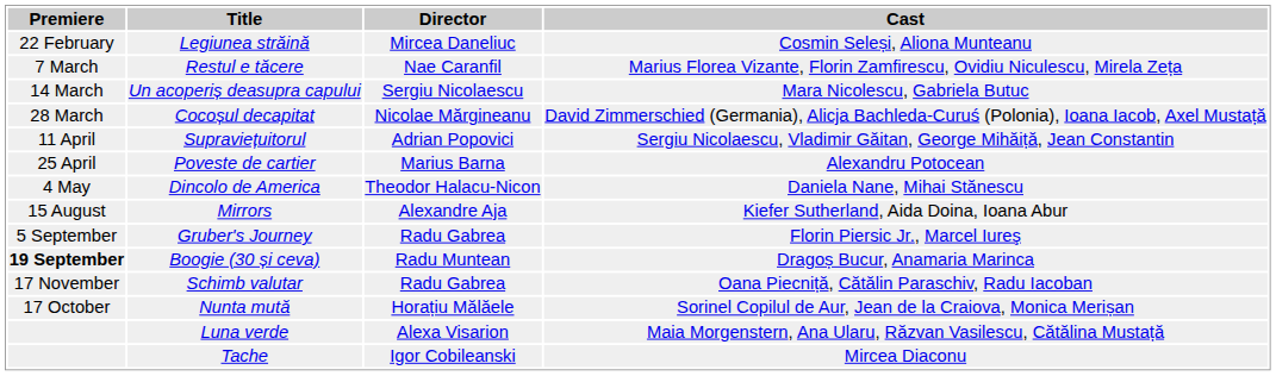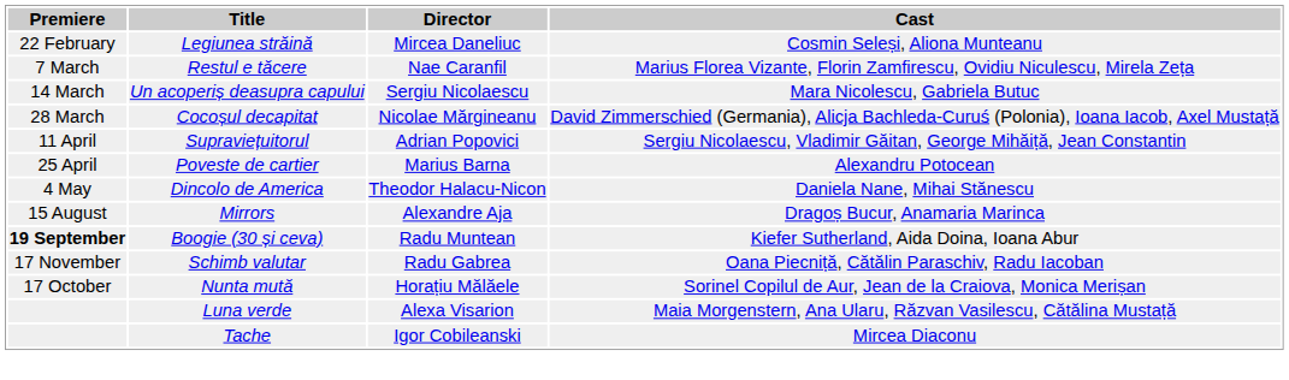 <table border="0" align="left" style="border: 1px solid #999; background-color:#FFFFFF">
 <tr align="center" bgcolor="#CCCCCC">
 <th><strong>Premiere<br></strong></th>
 <th><strong>Title  </strong></th>
 <th><strong>Director </strong></th>
 <th><strong>Cast </strong></th>
 </tr>
 <tr bgcolor="#EFEFEF">
 <td align="center">22 February</td>
 <td align="center"><em><a href='#'>Legiunea străină</a></em></td>
 <td align="center"><a href='#'>Mircea Daneliuc</a></td>
 <td align="center"><a href='#'>Cosmin Seleși</a>, <a href='#'>Aliona Munteanu</a></td>
 </tr>
 <tr bgcolor="#EFEFEF">
 <td align="center">7 March</td>
 <td align="center"><em><a href='#'>Restul e tăcere</a></em></td>
 <td align="center"><a href='#'>Nae Caranfil</a></td>
 <td align="center"><a href='#'>Marius Florea Vizante</a>, <a href='#'>Florin Zamfirescu</a>, <a href='#'>Ovidiu Niculescu</a>, <a href='#'>Mirela Zeța</a></td>
 </tr>
 <tr bgcolor="#EFEFEF">
 <td align="center">14 March</td>
 <td align="center"><em><a href='#'>Un acoperiș deasupra capului</a></em></td>
 <td align="center"><a href='#'>Sergiu Nicolaescu</a></td>
 <td align="center"><a href='#'>Mara Nicolescu</a>, <a href='#'>Gabriela Butuc</a></td>
 </tr>
 <tr bgcolor="#EFEFEF">
 <td align="center">28 March</td>
 <td align="center"><em><a href='#'>Cocoșul decapitat</a></em></td>
 <td align="center"><a href='#'>Nicolae Mărgineanu</a></td>
 <td align="center"><a href='#'>David Zimmerschied</a> (Germania), <a href='#'>Alicja Bachleda-Curuś</a> (Polonia), <a href='#'>Ioana Iacob</a>, <a href='#'>Axel Mustață</a></td>
 </tr>
 <tr bgcolor="#EFEFEF">
 <td align="center">11 April</td>
 <td align="center"><em><a href='#'>Supraviețuitorul</a></em></td>
 <td align="center"><a href='#'>Adrian Popovici</a></td>
 <td align="center"><a href='#'>Sergiu Nicolaescu</a>, <a href='#'>Vladimir Găitan</a>, <a href='#'>George Mihăiță</a>, <a href='#'>Jean Constantin</a></td>
 </tr>
 <tr bgcolor="#EFEFEF">
 <td align="center">25 April</td>
 <td align="center"><em><a href='#'>Poveste de cartier</a></em></td>
 <td align="center"><a href='#'>Marius Barna</a></td>
 <td align="center"><a href='#'>Alexandru Potocean</a></td>
 </tr>
 <tr bgcolor="#EFEFEF">
 <td align="center">4 May</td>
 <td align="center"><em><a href='#'>Dincolo de America</a></em></td>
 <td align="center"><a href='#'>Theodor Halacu-Nicon</a></td>
 <td align="center"><a href='#'>Daniela Nane</a>, <a href='#'>Mihai Stănescu</a></td>
 </tr>
 <tr bgcolor="#EFEFEF">
 <td align="center">15 August</td>
 <td align="center"><em><a href='#'>Mirrors</a></em></td>
 <td align="center"><a href='#'>Alexandre Aja</a></td>
-<td align="center"><a href='#'>Kiefer Sutherland</a>, Aida Doina, Ioana Abur</td>
-</tr>
-<tr bgcolor="#EFEFEF">
-<td align="center">5 September</td>
-<td align="center"><em><a href='#'>Gruber's Journey</a></em></td>
-<td align="center"><a href='#'>Radu Gabrea</a></td>
-<td align="center"><a href='#'>Florin Piersic Jr.</a>, <a href='#'>Marcel Iureş</a></td>
+<td align="center"><a href='#'>Dragoș Bucur</a>, <a href='#'>Anamaria Marinca</a></td>
 </tr>
 <tr bgcolor="#EFEFEF">
 <td align="center"><strong>19 September</strong></td>
 <td align="center"><em><a href='#'>Boogie (30 și ceva)</a></em></td>
 <td align="center"><a href='#'>Radu Muntean</a></td>
-<td align="center"><a href='#'>Dragoș Bucur</a>, <a href='#'>Anamaria Marinca</a></td>
+<td align="center"><a href='#'>Kiefer Sutherland</a>, Aida Doina, Ioana Abur</td>
 </tr>
 <tr bgcolor="#EFEFEF">
 <td align="center">17 November</td>
 <td align="center"><em><a href='#'>Schimb valutar</a></em></td>
 <td align="center"><a href='#'>Radu Gabrea</a></td>
 <td align="center"><a href='#'>Oana Piecniță</a>, <a href='#'>Cătălin Paraschiv</a>, <a href='#'>Radu Iacoban</a></td>
 </tr>
 <tr bgcolor="#EFEFEF">
 <td align="center">17 October</td>
 <td align="center"><em><a href='#'>Nunta mută</a></em></td>
 <td align="center"><a href='#'>Horațiu Mălăele</a></td>
 <td align="center"><a href='#'>Sorinel Copilul de Aur</a>, <a href='#'>Jean de la Craiova</a>, <a href='#'>Monica Merișan</a></td>
 </tr>
 <tr bgcolor="#EFEFEF">
 <td align="center"></td>
 <td align="center"><em><a href='#'>Luna verde</a></em></td>
 <td align="center"><a href='#'>Alexa Visarion</a></td>
 <td align="center"><a href='#'>Maia Morgenstern</a>, <a href='#'>Ana Ularu</a>, <a href='#'>Răzvan Vasilescu</a>, <a href='#'>Cătălina Mustață</a></td>
 </tr>
 <tr bgcolor="#EFEFEF">
 <td align="center"></td>
 <td align="center"><em><a href='#'>Tache</a></em></td>
 <td align="center"><a href='#'>Igor Cobileanski</a></td>
 <td align="center"><a href='#'>Mircea Diaconu</a></td>
 </tr>
 </table>
